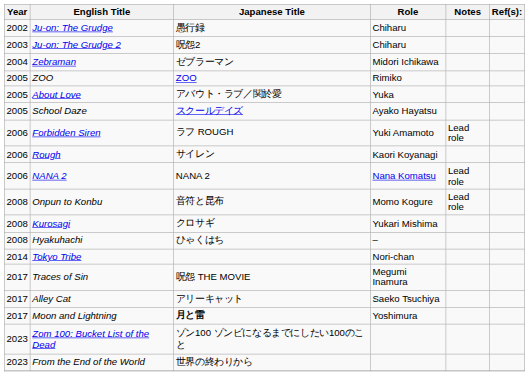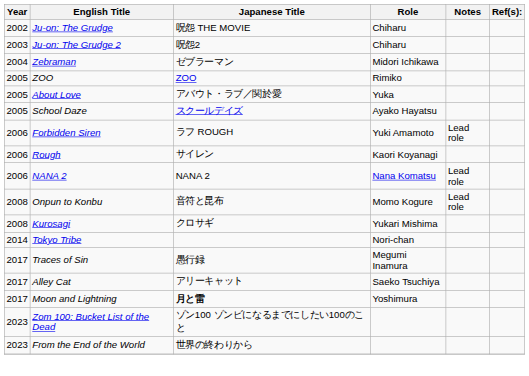 <table class="wikitable plainrowheaders sortable">
 <tr>
 <th scope="col">Year</th>
 <th scope="col">English Title</th>
 <th scope="col">Japanese Title</th>
 <th scope="col">Role</th>
 <th>Notes</th>
 <th>Ref(s):</th>
 </tr>
 <tr>
 <td>2002</td>
 <td><em><a href='#'>Ju-on: The Grudge</a></em></td>
-<td>愚行録</td>
+<td>呪怨 THE MOVIE</td>
 <td>Chiharu</td>
 <td></td>
 <td></td>
 </tr>
 <tr>
 <td>2003</td>
 <td><em><a href='#'>Ju-on: The Grudge 2</a></em></td>
 <td>呪怨2</td>
 <td>Chiharu</td>
 <td></td>
 <td></td>
 </tr>
 <tr>
 <td>2004</td>
 <td><em><a href='#'>Zebraman</a></em></td>
 <td>ゼブラーマン</td>
 <td>Midori Ichikawa</td>
 <td></td>
 <td></td>
 </tr>
 <tr>
 <td>2005</td>
 <td><em>ZOO</em></td>
 <td><a href='#'>ZOO</a></td>
 <td>Rimiko</td>
 <td></td>
 <td></td>
 </tr>
 <tr>
 <td>2005</td>
 <td><em><a href='#'>About Love</a></em></td>
 <td>アバウト・ラブ／関於愛</td>
 <td>Yuka</td>
 <td></td>
 <td></td>
 </tr>
 <tr>
 <td>2005</td>
 <td><em>School Daze</em></td>
 <td><a href='#'>スクールデイズ</a></td>
 <td>Ayako Hayatsu</td>
 <td></td>
 <td></td>
 </tr>
 <tr>
 <td>2006</td>
 <td><em><a href='#'>Forbidden Siren</a></em></td>
 <td>ラフ ROUGH</td>
 <td>Yuki Amamoto</td>
 <td>Lead role</td>
 <td></td>
 </tr>
 <tr>
 <td>2006</td>
 <td><em><a href='#'>Rough</a></em></td>
 <td>サイレン</td>
 <td>Kaori Koyanagi</td>
 <td></td>
 <td></td>
 </tr>
 <tr>
 <td>2006</td>
 <td><em><a href='#'>NANA 2</a></em></td>
 <td>NANA 2</td>
 <td><a href='#'>Nana Komatsu</a></td>
 <td>Lead role</td>
 <td></td>
 </tr>
 <tr>
 <td>2008</td>
 <td><em>Onpun to Konbu</em></td>
 <td>音符と昆布</td>
 <td>Momo Kogure</td>
 <td>Lead role</td>
 <td></td>
 </tr>
 <tr>
 <td>2008</td>
 <td><em><a href='#'>Kurosagi</a></em></td>
 <td>クロサギ</td>
 <td>Yukari Mishima</td>
 <td></td>
 <td></td>
 </tr>
 <tr>
-<td>2008</td>
-<td><em>Hyakuhachi</em></td>
-<td>ひゃくはち</td>
-<td>–</td>
-<td></td>
-<td></td>
-</tr>
-<tr>
 <td>2014</td>
 <td><em><a href='#'>Tokyo Tribe</a></em></td>
 <td></td>
 <td>Nori-chan</td>
 <td></td>
 <td></td>
 </tr>
 <tr>
 <td>2017</td>
 <td><em>Traces of Sin</em></td>
-<td>呪怨 THE MOVIE</td>
+<td>愚行録</td>
 <td>Megumi Inamura</td>
 <td></td>
 <td></td>
 </tr>
 <tr>
 <td>2017</td>
 <td><em>Alley Cat</em></td>
 <td>アリーキャット</td>
 <td>Saeko Tsuchiya</td>
 <td></td>
 <td></td>
 </tr>
 <tr>
 <td>2017</td>
 <td><em>Moon and Lightning</em></td>
 <td><strong>月と雷</strong></td>
 <td>Yoshimura</td>
 <td></td>
 <td></td>
 </tr>
 <tr>
 <td>2023</td>
 <td><em><a href='#'>Zom 100: Bucket List of the Dead</a></em></td>
 <td>ゾン100 ゾンビになるまでにしたい100のこと</td>
 <td></td>
 <td></td>
 <td></td>
 </tr>
 <tr>
 <td>2023</td>
 <td><em>From the End of the World</em></td>
 <td>世界の終わりから</td>
 <td></td>
 <td></td>
 <td></td>
 </tr>
 <tr>
 </tr>
 </table>
